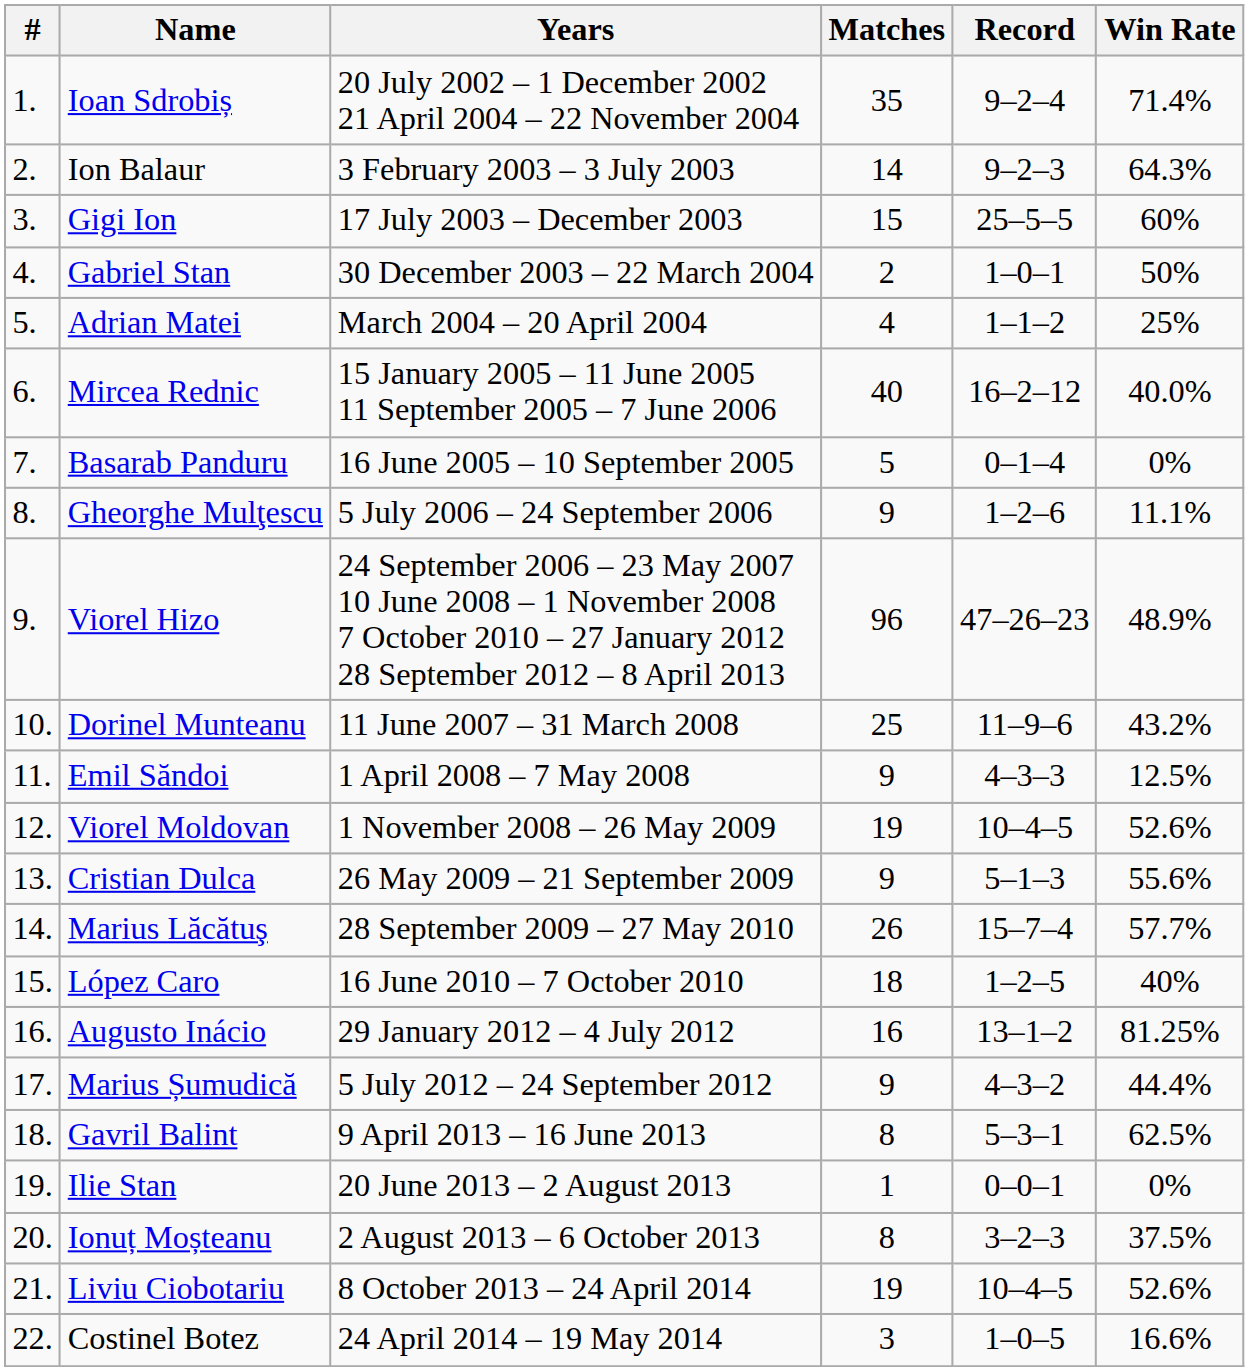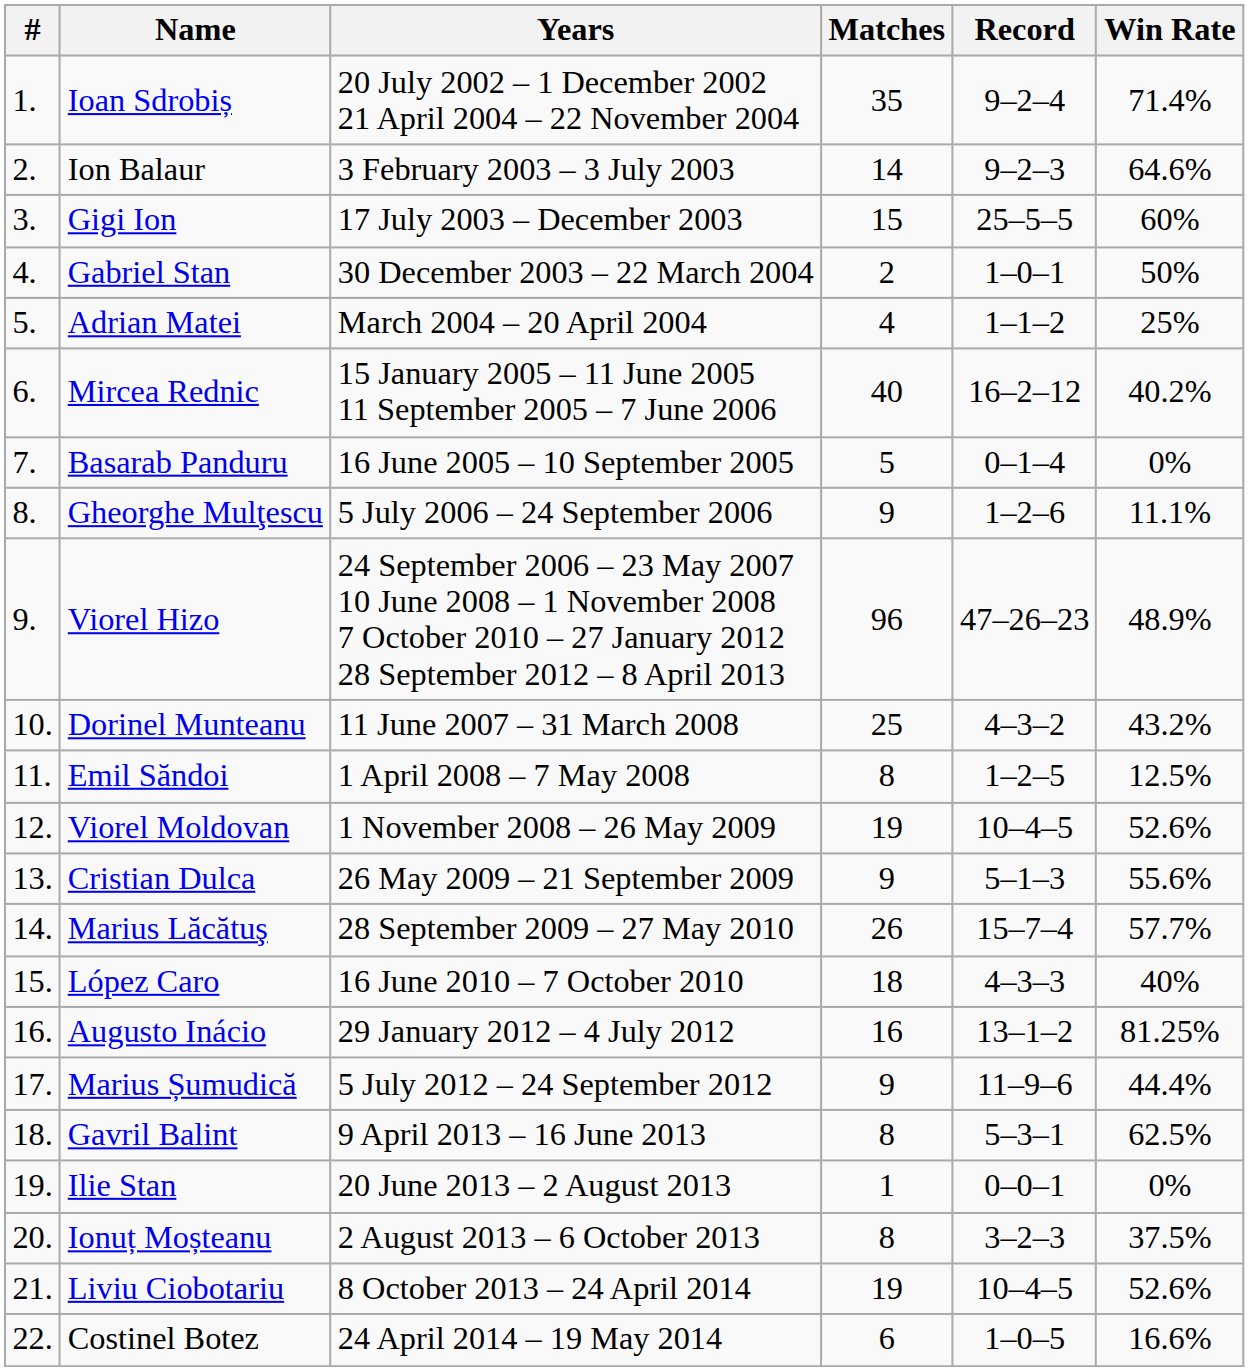 <table class="wikitable sortable">
 <tr>
 <th>#</th>
 <th>Name</th>
 <th>Years</th>
 <th>Matches</th>
 <th>Record</th>
 <th>Win Rate</th>
 </tr>
 <tr>
 <td>1.</td>
 <td align="left"><a href='#'>Ioan Sdrobiș</a></td>
 <td>20 July 2002 – 1 December 2002<br>21 April 2004 – 22 November 2004</td>
 <td align="center">35</td>
 <td align="center">9–2–4</td>
 <td align="center">71.4%</td>
 </tr>
 <tr>
 <td>2.</td>
 <td align="left">Ion Balaur</td>
 <td>3 February 2003 – 3 July 2003</td>
 <td align="center">14</td>
 <td align="center">9–2–3</td>
-<td align="center">64.3%</td>
+<td align="center">64.6%</td>
 </tr>
 <tr>
 <td>3.</td>
 <td align="left"><a href='#'>Gigi Ion</a></td>
 <td>17 July 2003 – December 2003</td>
 <td align="center">15</td>
 <td align="center">25–5–5</td>
 <td align="center">60%</td>
 </tr>
 <tr>
 <td>4.</td>
 <td align="left"><a href='#'>Gabriel Stan</a></td>
 <td>30 December 2003 – 22 March 2004</td>
 <td align="center">2</td>
 <td align="center">1–0–1</td>
 <td align="center">50%</td>
 </tr>
 <tr>
 <td>5.</td>
 <td align="left"><a href='#'>Adrian Matei</a></td>
 <td>March 2004 – 20 April 2004</td>
 <td align="center">4</td>
 <td align="center">1–1–2</td>
 <td align="center">25%</td>
 </tr>
 <tr>
 <td>6.</td>
 <td align="left"><a href='#'>Mircea Rednic</a></td>
 <td>15 January 2005 – 11 June 2005<br>11 September 2005 – 7 June 2006</td>
 <td align="center">40</td>
 <td align="center">16–2–12</td>
-<td align="center">40.0%</td>
+<td align="center">40.2%</td>
 </tr>
 <tr>
 <td>7.</td>
 <td align="left"><a href='#'>Basarab Panduru</a></td>
 <td>16 June 2005 – 10 September 2005</td>
 <td align="center">5</td>
 <td align="center">0–1–4</td>
 <td align="center">0%</td>
 </tr>
 <tr>
 <td>8.</td>
 <td align="left"><a href='#'>Gheorghe Mulţescu</a></td>
 <td>5 July 2006 – 24 September 2006</td>
 <td align="center">9</td>
 <td align="center">1–2–6</td>
 <td align="center">11.1%</td>
 </tr>
 <tr>
 <td>9.</td>
 <td align="left"><a href='#'>Viorel Hizo</a></td>
 <td>24 September 2006 – 23 May 2007<br>10 June 2008 – 1 November 2008<br>7 October 2010 – 27 January 2012<br>28 September 2012 – 8 April 2013</td>
 <td align="center">96</td>
 <td align="center">47–26–23</td>
 <td align="center">48.9%</td>
 </tr>
 <tr>
 <td>10.</td>
 <td align="left"><a href='#'>Dorinel Munteanu</a></td>
 <td>11 June 2007 – 31 March 2008</td>
 <td align="center">25</td>
-<td align="center">11–9–6</td>
+<td align="center">4–3–2</td>
 <td align="center">43.2%</td>
 </tr>
 <tr>
 <td>11.</td>
 <td align="left"><a href='#'>Emil Săndoi</a></td>
 <td>1 April 2008 – 7 May 2008</td>
-<td align="center">9</td>
-<td align="center">4–3–3</td>
+<td align="center">8</td>
+<td align="center">1–2–5</td>
 <td align="center">12.5%</td>
 </tr>
 <tr>
 <td>12.</td>
 <td align="left"><a href='#'>Viorel Moldovan</a></td>
 <td>1 November 2008 – 26 May 2009</td>
 <td align="center">19</td>
 <td align="center">10–4–5</td>
 <td align="center">52.6%</td>
 </tr>
 <tr>
 <td>13.</td>
 <td align="left"><a href='#'>Cristian Dulca</a></td>
 <td>26 May 2009 – 21 September 2009</td>
 <td align="center">9</td>
 <td align="center">5–1–3</td>
 <td align="center">55.6%</td>
 </tr>
 <tr>
 <td>14.</td>
 <td align="left"><a href='#'>Marius Lăcătuş</a></td>
 <td>28 September 2009 – 27 May 2010</td>
 <td align="center">26</td>
 <td align="center">15–7–4</td>
 <td align="center">57.7%</td>
 </tr>
 <tr>
 <td>15.</td>
 <td align="left"> <a href='#'>López Caro</a></td>
 <td>16 June 2010 – 7 October 2010</td>
 <td align="center">18</td>
-<td align="center">1–2–5</td>
+<td align="center">4–3–3</td>
 <td align="center">40%</td>
 </tr>
 <tr>
 <td>16.</td>
 <td align="left"> <a href='#'>Augusto Inácio</a></td>
 <td>29 January 2012 – 4 July 2012</td>
 <td align="center">16</td>
 <td align="center">13–1–2</td>
 <td align="center">81.25%</td>
 </tr>
 <tr>
 <td>17.</td>
 <td align="left"><a href='#'>Marius Șumudică</a></td>
 <td>5 July 2012 – 24 September 2012</td>
 <td align="center">9</td>
-<td align="center">4–3–2</td>
+<td align="center">11–9–6</td>
 <td align="center">44.4%</td>
 </tr>
 <tr>
 <td>18.</td>
 <td align="left"><a href='#'>Gavril Balint</a></td>
 <td>9 April 2013 – 16 June 2013</td>
 <td align="center">8</td>
 <td align="center">5–3–1</td>
 <td align="center">62.5%</td>
 </tr>
 <tr>
 <td>19.</td>
 <td align="left"><a href='#'>Ilie Stan</a></td>
 <td>20 June 2013 – 2 August 2013</td>
 <td align="center">1</td>
 <td align="center">0–0–1</td>
 <td align="center">0%</td>
 </tr>
 <tr>
 <td>20.</td>
 <td align="left"><a href='#'>Ionuț Moșteanu</a></td>
 <td>2 August 2013 – 6 October 2013</td>
 <td align="center">8</td>
 <td align="center">3–2–3</td>
 <td align="center">37.5%</td>
 </tr>
 <tr>
 <td>21.</td>
 <td align="left"><a href='#'>Liviu Ciobotariu</a></td>
 <td>8 October 2013 – 24 April 2014</td>
 <td align="center">19</td>
 <td align="center">10–4–5</td>
 <td align="center">52.6%</td>
 </tr>
 <tr>
 <td>22.</td>
 <td align="left">Costinel Botez</td>
 <td>24 April 2014 – 19 May 2014</td>
-<td align="center">3</td>
+<td align="center">6</td>
 <td align="center">1–0–5</td>
 <td align="center">16.6%</td>
 </tr>
 <tr>
 </tr>
 </table>
